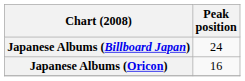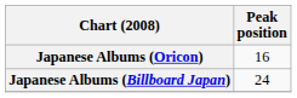 <table class="wikitable sortable plainrowheaders" style="text-align:center">
 <tr>
 <th scope="col">Chart (2008)</th>
 <th scope="col">Peak<br>position</th>
 </tr>
 <tr>
+<th scope="row">Japanese Albums (<a href='#'>Oricon</a>)</th>
+<td>16</td>
+</tr>
+<tr>
 <th scope="row">Japanese Albums (<em><a href='#'>Billboard Japan</a></em>)</th>
 <td>24</td>
 </tr>
 <tr>
-<th scope="row">Japanese Albums (<a href='#'>Oricon</a>)</th>
-<td>16</td>
-</tr>
-<tr>
 </tr>
 </table>
